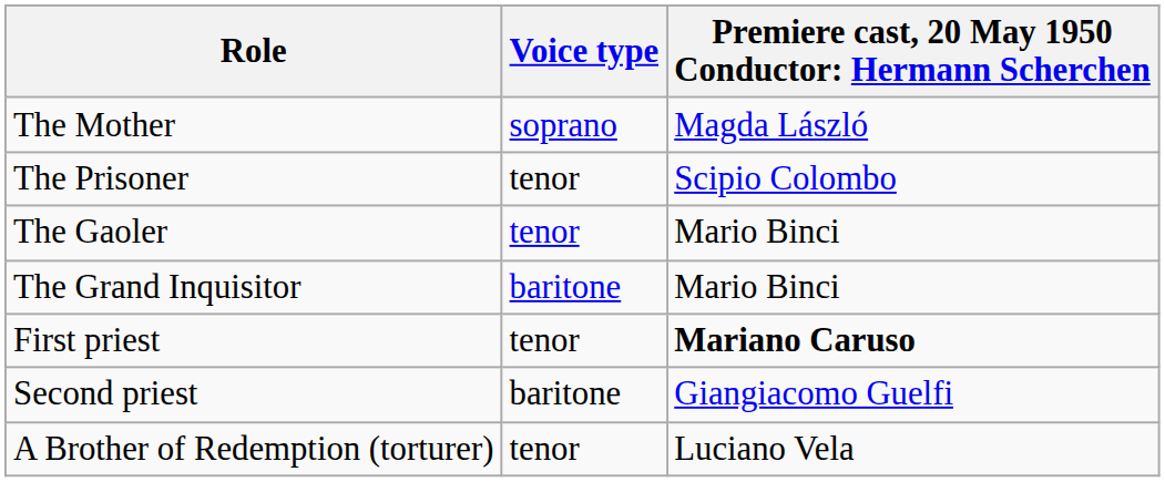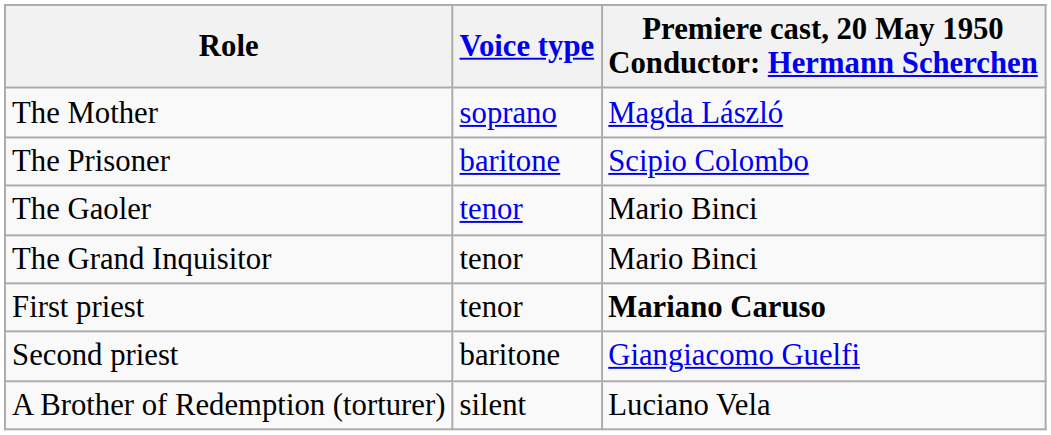 <table class="wikitable">
 <tr>
 <th>Role</th>
 <th><a href='#'>Voice type</a></th>
 <th>Premiere cast, 20 May 1950<br>Conductor: <a href='#'>Hermann Scherchen</a></th>
 </tr>
 <tr>
 <td>The Mother</td>
 <td><a href='#'>soprano</a></td>
 <td><a href='#'>Magda László</a></td>
 </tr>
 <tr>
 <td>The Prisoner</td>
-<td>tenor</td>
+<td><a href='#'>baritone</a></td>
 <td><a href='#'>Scipio Colombo</a></td>
 </tr>
 <tr>
 <td>The Gaoler</td>
 <td><a href='#'>tenor</a></td>
 <td>Mario Binci</td>
 </tr>
 <tr>
 <td>The Grand Inquisitor</td>
-<td><a href='#'>baritone</a></td>
+<td>tenor</td>
 <td>Mario Binci</td>
 </tr>
 <tr>
 <td>First priest</td>
 <td>tenor</td>
 <td><strong>Mariano Caruso</strong></td>
 </tr>
 <tr>
 <td>Second priest</td>
 <td>baritone</td>
 <td><a href='#'>Giangiacomo Guelfi</a></td>
 </tr>
 <tr>
 <td>A Brother of Redemption (torturer)</td>
-<td>tenor</td>
+<td>silent</td>
 <td>Luciano Vela</td>
 </tr>
 </table>
